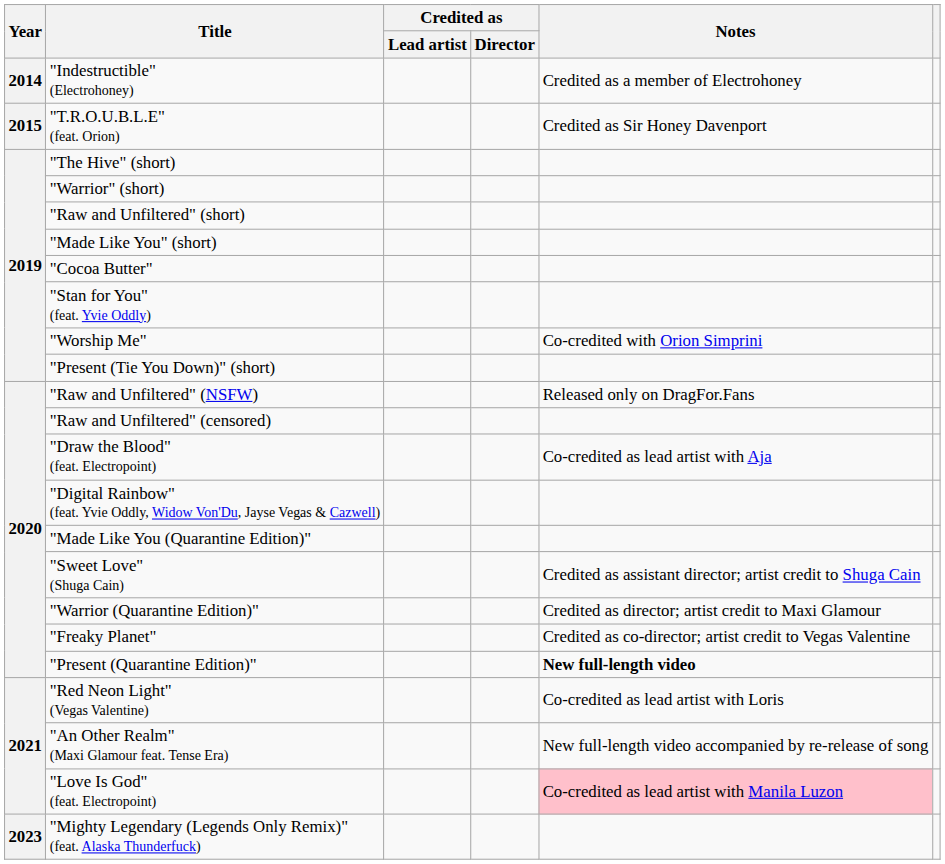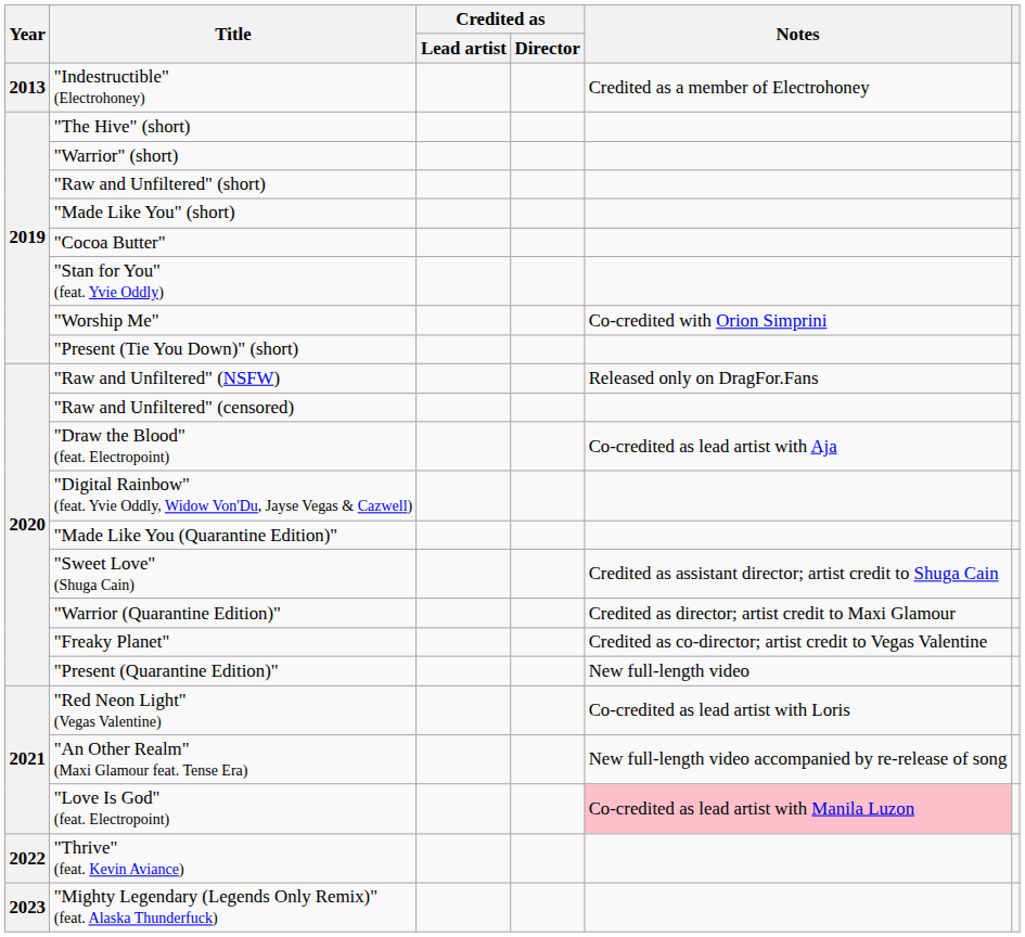 <table class="wikitable plainrowheaders sortable">
 <tr>
 <th rowspan="2">Year</th>
 <th rowspan="2">Title</th>
 <th colspan="2">Credited as</th>
 <th rowspan="2" class="unsortable">Notes</th>
 <th rowspan="2"  style="text-align: center;" class="unsortable"></th>
 </tr>
 <tr>
 <th>Lead artist</th>
 <th>Director</th>
 </tr>
 <tr>
-<th scope="row">2014</th>
+<th scope="row">2013</th>
 <td>"Indestructible"<br><small>(Electrohoney)</small></td>
 <td></td>
 <td></td>
 <td>Credited as a member of Electrohoney</td>
-<td style="text-align: center;"></td>
-</tr>
-<tr>
-<th scope="row">2015</th>
-<td>"T.R.O.U.B.L.E"<br><small>(feat. Orion)</small></td>
-<td></td>
-<td></td>
-<td>Credited as Sir Honey Davenport</td>
 <td style="text-align: center;"></td>
 </tr>
 <tr>
 <th scope="row" rowspan="8">2019</th>
 <td>"The Hive" (short)</td>
 <td></td>
 <td></td>
 <td></td>
 <td style="text-align: center;"></td>
 </tr>
 <tr>
 <td>"Warrior" (short)</td>
 <td></td>
 <td></td>
 <td></td>
 <td style="text-align: center;"></td>
 </tr>
 <tr>
 <td>"Raw and Unfiltered" (short)</td>
 <td></td>
 <td></td>
 <td></td>
 <td style="text-align: center;"></td>
 </tr>
 <tr>
 <td>"Made Like You" (short)</td>
 <td></td>
 <td></td>
 <td></td>
 <td style="text-align: center;"></td>
 </tr>
 <tr>
 <td>"Cocoa Butter"</td>
 <td></td>
 <td></td>
 <td></td>
 <td style="text-align: center;"></td>
 </tr>
 <tr>
 <td>"Stan for You"<br><small>(feat. <a href='#'>Yvie Oddly</a>)</small></td>
 <td></td>
 <td></td>
 <td></td>
 <td style="text-align: center;"></td>
 </tr>
 <tr>
 <td>"Worship Me"</td>
 <td></td>
 <td></td>
 <td>Co-credited with <a href='#'>Orion Simprini</a></td>
 <td style="text-align: center;"></td>
 </tr>
 <tr>
 <td>"Present (Tie You Down)" (short)</td>
 <td></td>
 <td></td>
 <td></td>
 <td style="text-align: center;"></td>
 </tr>
 <tr>
 <th scope="row" rowspan="9">2020</th>
 <td>"Raw and Unfiltered" (<a href='#'>NSFW</a>)</td>
 <td></td>
 <td></td>
 <td>Released only on DragFor.Fans</td>
 <td style="text-align: center;"></td>
 </tr>
 <tr>
 <td>"Raw and Unfiltered" (censored)</td>
 <td></td>
 <td></td>
 <td></td>
 <td style="text-align: center;"></td>
 </tr>
 <tr>
 <td>"Draw the Blood"<br><small>(feat. Electropoint)</small></td>
 <td></td>
 <td></td>
 <td>Co-credited as lead artist with <a href='#'>Aja</a></td>
 <td style="text-align: center;"></td>
 </tr>
 <tr>
 <td>"Digital Rainbow"<br><small>(feat. Yvie Oddly, <a href='#'>Widow Von'Du</a>, Jayse Vegas & <a href='#'>Cazwell</a>)</small></td>
 <td></td>
 <td></td>
 <td></td>
 <td style="text-align: center;"></td>
 </tr>
 <tr>
 <td>"Made Like You (Quarantine Edition)"</td>
 <td></td>
 <td></td>
 <td></td>
 <td style="text-align: center;"></td>
 </tr>
 <tr>
 <td>"Sweet Love"<br><small>(Shuga Cain)</small></td>
 <td></td>
 <td></td>
 <td>Credited as assistant director; artist credit to <a href='#'>Shuga Cain</a></td>
 <td style="text-align: center;"></td>
 </tr>
 <tr>
 <td>"Warrior (Quarantine Edition)"</td>
 <td></td>
 <td></td>
 <td>Credited as director; artist credit to Maxi Glamour</td>
 <td style="text-align: center;"></td>
 </tr>
 <tr>
 <td>"Freaky Planet"</td>
 <td></td>
 <td></td>
 <td>Credited as co-director; artist credit to Vegas Valentine</td>
 <td style="text-align: center;"></td>
 </tr>
 <tr>
 <td>"Present (Quarantine Edition)"</td>
 <td></td>
 <td></td>
-<td><strong>New full-length video</strong></td>
+<td>New full-length video</td>
 <td style="text-align: center;"></td>
 </tr>
 <tr>
 <th scope="row" rowspan="3">2021</th>
 <td>"Red Neon Light"<br><small>(Vegas Valentine)</small></td>
 <td></td>
 <td></td>
 <td>Co-credited as lead artist with Loris</td>
 <td style="text-align: center;"></td>
 </tr>
 <tr>
 <td>"An Other Realm"<br><small>(Maxi Glamour feat. Tense Era)</small></td>
 <td></td>
 <td></td>
 <td>New full-length video accompanied by re-release of song</td>
 <td style="text-align: center;"></td>
 </tr>
 <tr>
 <td>"Love Is God"<br><small>(feat. Electropoint)</small></td>
 <td></td>
 <td></td>
 <td style="background: pink;">Co-credited as lead artist with <a href='#'>Manila Luzon</a></td>
 <td style="text-align: center;"></td>
 </tr>
 <tr>
+<th scope="row" rowspan="1">2022</th>
+<td>"Thrive"<br><small>(feat. <a href='#'>Kevin Aviance</a>)</small></td>
+<td></td>
+<td></td>
+<td></td>
+<td style="text-align: center;"></td>
+</tr>
+<tr>
 <th scope="row" rowspan="1">2023</th>
 <td>"Mighty Legendary (Legends Only Remix)"<br><small>(feat. <a href='#'>Alaska Thunderfuck</a>)</small></td>
 <td></td>
 <td></td>
 <td></td>
 <td style="text-align: center;"></td>
 </tr>
 </table>
